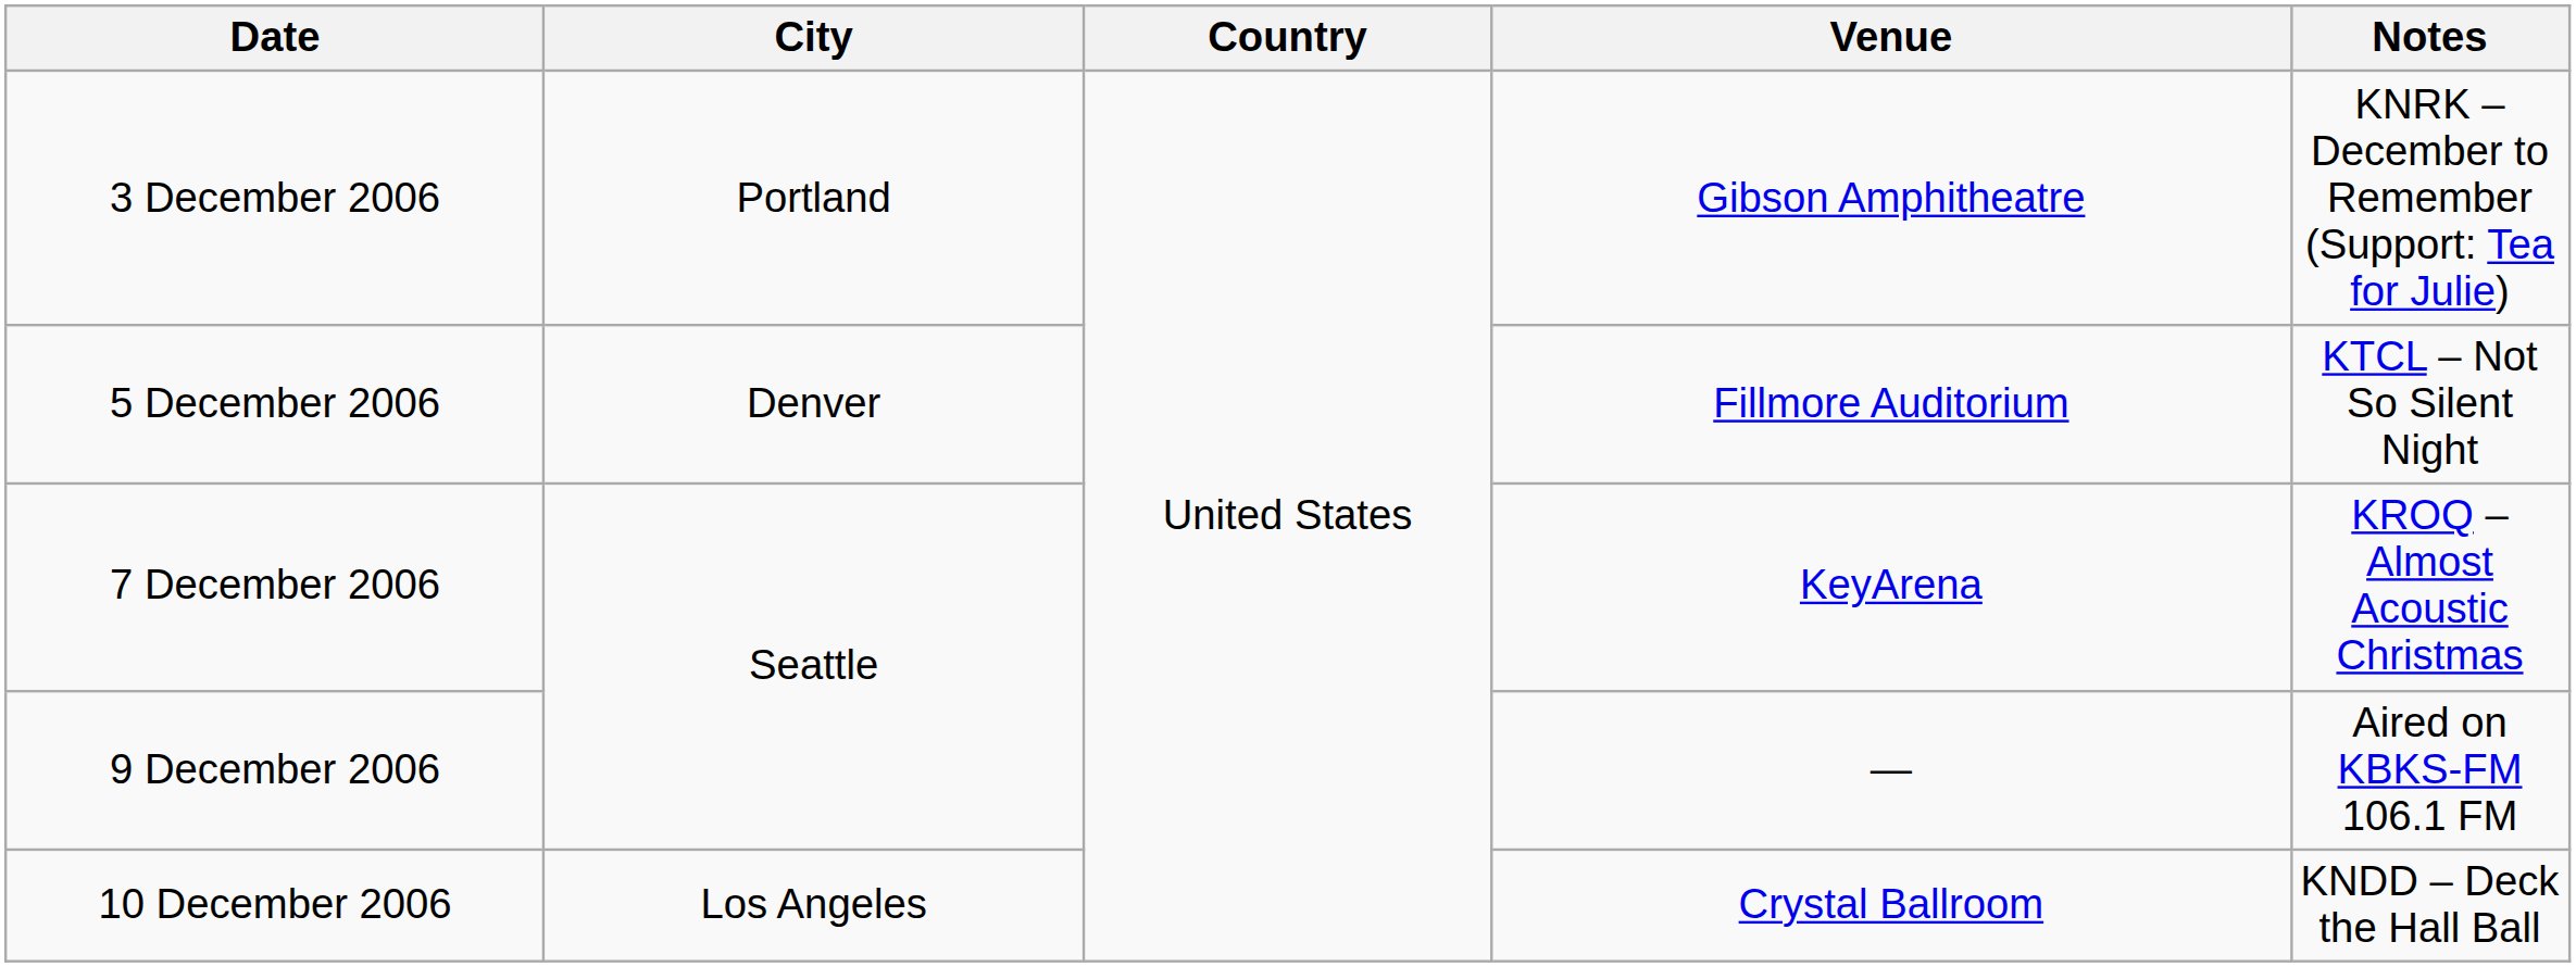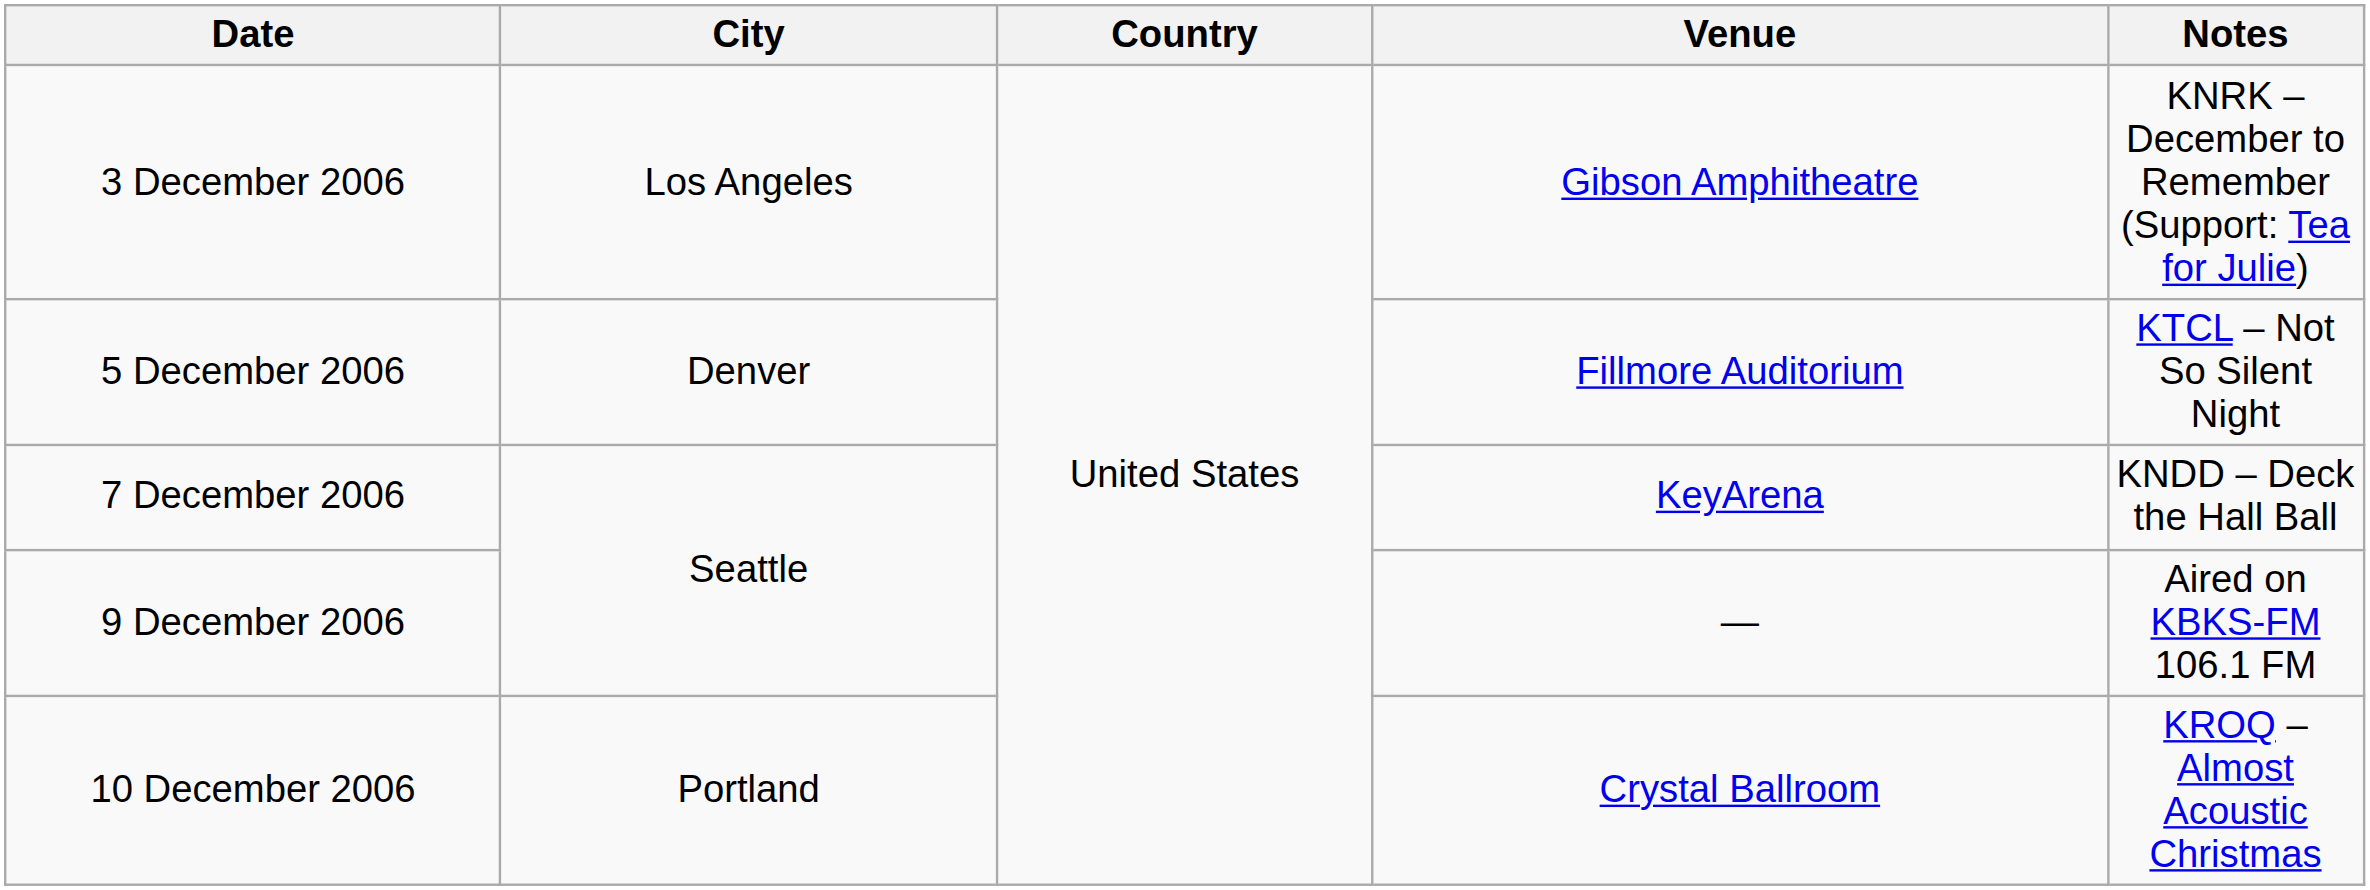 <table class="wikitable" style="text-align:center;">
 <tr>
 <th width="200">Date</th>
 <th width="200">City</th>
 <th width="150">Country</th>
 <th width="300">Venue</th>
 <th width="100">Notes</th>
 </tr>
 <tr>
 <td>3 December 2006</td>
-<td>Portland</td>
+<td>Los Angeles</td>
 <td rowspan="5">United States</td>
 <td><a href='#'>Gibson Amphitheatre</a></td>
 <td>KNRK – December to Remember (Support: <a href='#'>Tea for Julie</a>)</td>
 </tr>
 <tr>
 <td>5 December 2006</td>
 <td>Denver</td>
 <td><a href='#'>Fillmore Auditorium</a></td>
 <td><a href='#'>KTCL</a> – Not So Silent Night</td>
 </tr>
 <tr>
 <td>7 December 2006</td>
 <td rowspan="2">Seattle</td>
 <td><a href='#'>KeyArena</a></td>
-<td><a href='#'>KROQ</a> – <a href='#'>Almost Acoustic Christmas</a></td>
+<td>KNDD – Deck the Hall Ball</td>
 </tr>
 <tr>
 <td>9 December 2006</td>
 <td align="center">—</td>
 <td>Aired on <a href='#'>KBKS-FM</a> 106.1 FM</td>
 </tr>
 <tr>
 <td>10 December 2006</td>
-<td>Los Angeles</td>
+<td>Portland</td>
 <td><a href='#'>Crystal Ballroom</a></td>
-<td>KNDD – Deck the Hall Ball</td>
+<td><a href='#'>KROQ</a> – <a href='#'>Almost Acoustic Christmas</a></td>
 </tr>
 </table>
